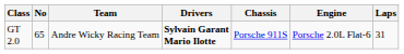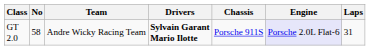 <table class="wikitable" style="font-size: 95%;">
 <tr>
 <th>Class</th>
 <th>No</th>
 <th>Team</th>
 <th>Drivers</th>
 <th>Chassis</th>
 <th>Engine</th>
 <th>Laps</th>
 </tr>
 <tr>
 <td>GT<br>2.0</td>
-<td>65</td>
+<td>58</td>
 <td> Andre Wicky Racing Team</td>
 <td><strong> Sylvain Garant<br> Mario Ilotte</strong></td>
 <td><a href='#'>Porsche 911S</a></td>
-<td><a href='#'>Porsche</a> 2.0L Flat-6</td>
+<td style="background: lavender;"><a href='#'>Porsche</a> 2.0L Flat-6</td>
 <td>31</td>
 </tr>
 </table>
